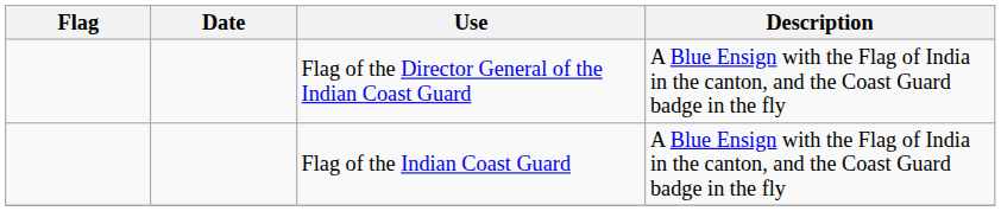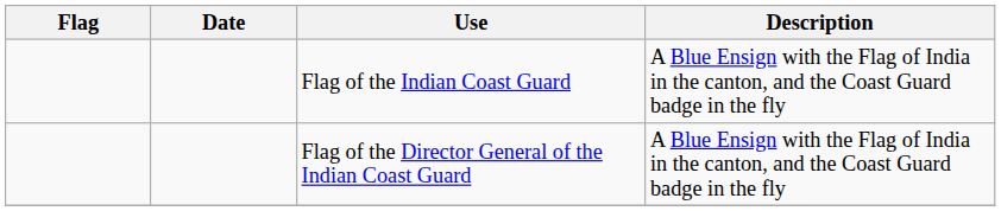 <table class="wikitable">
 <tr>
 <th style="width:100px;">Flag</th>
 <th style="width:100px;">Date</th>
 <th style="width:250px;">Use</th>
 <th style="width:250px;">Description</th>
 </tr>
 <tr>
 <td></td>
 <td></td>
-<td>Flag of the <a href='#'>Director General of the Indian Coast Guard</a></td>
+<td>Flag of the <a href='#'>Indian Coast Guard</a></td>
 <td>A <a href='#'>Blue Ensign</a> with the Flag of India in the canton, and the Coast Guard badge in the fly</td>
 </tr>
 <tr>
 <td></td>
 <td></td>
-<td>Flag of the <a href='#'>Indian Coast Guard</a></td>
+<td>Flag of the <a href='#'>Director General of the Indian Coast Guard</a></td>
 <td>A <a href='#'>Blue Ensign</a> with the Flag of India in the canton, and the Coast Guard badge in the fly</td>
 </tr>
 <tr>
 </tr>
 </table>
